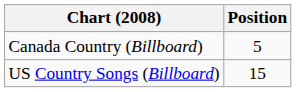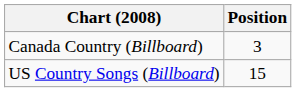 <table class="wikitable sortable">
 <tr>
 <th scope="col">Chart (2008)</th>
 <th scope="col">Position</th>
 </tr>
 <tr>
 <td>Canada Country (<em>Billboard</em>)</td>
-<td align="center">5</td>
+<td align="center">3</td>
 </tr>
 <tr>
 <td>US <a href='#'>Country Songs</a> (<em><a href='#'>Billboard</a></em>)</td>
 <td align="center">15</td>
 </tr>
 </table>
